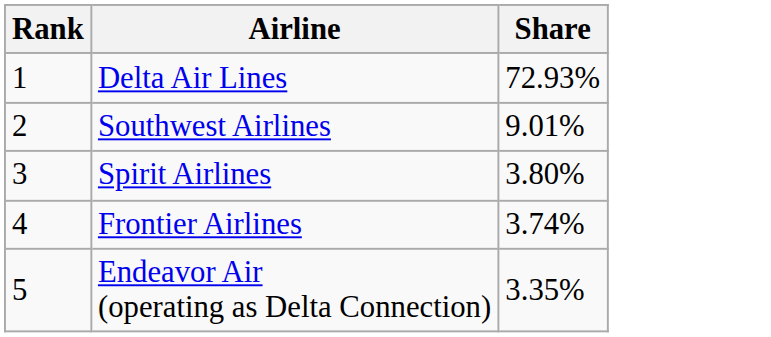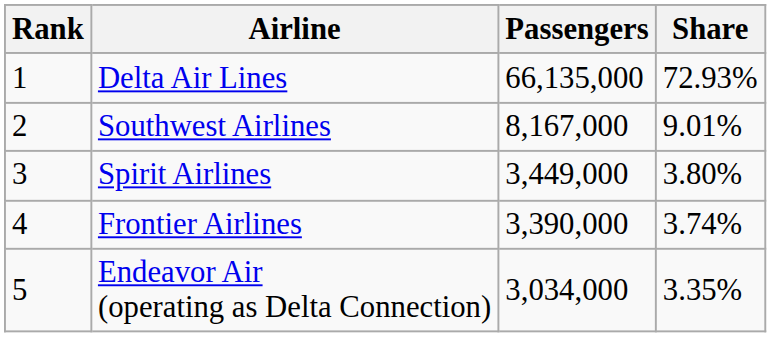 <table class="wikitable sortable">
 <tr>
 <th>Rank</th>
 <th>Airline</th>
+<th>Passengers</th>
 <th>Share</th>
 </tr>
 <tr>
 <td>1</td>
 <td><a href='#'>Delta Air Lines</a></td>
+<td>66,135,000</td>
 <td>72.93%</td>
 </tr>
 <tr>
 <td>2</td>
 <td><a href='#'>Southwest Airlines</a></td>
+<td>8,167,000</td>
 <td>9.01%</td>
 </tr>
 <tr>
 <td>3</td>
 <td><a href='#'>Spirit Airlines</a></td>
+<td>3,449,000</td>
 <td>3.80%</td>
 </tr>
 <tr>
 <td>4</td>
 <td><a href='#'>Frontier Airlines</a></td>
+<td>3,390,000</td>
 <td>3.74%</td>
 </tr>
 <tr>
 <td>5</td>
 <td><a href='#'>Endeavor Air</a><br>(operating as Delta Connection)</td>
+<td>3,034,000</td>
 <td>3.35%</td>
 </tr>
 </table>
